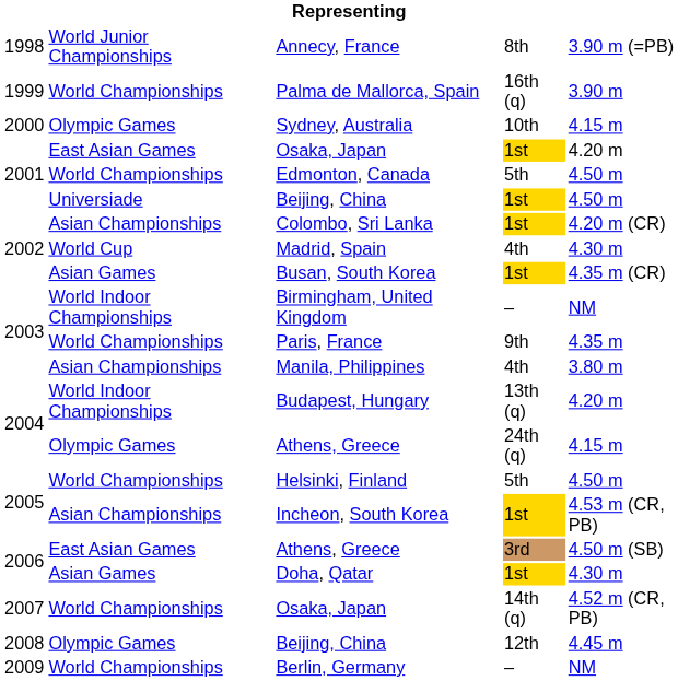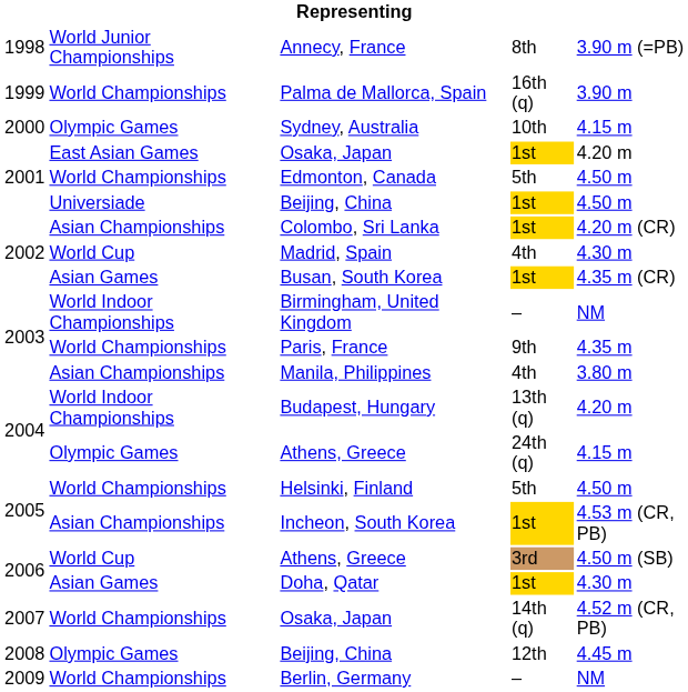 <table>
 <tr>
 <th colspan="5">Representing </th>
 </tr>
 <tr>
 <td>1998</td>
 <td><a href='#'>World Junior Championships</a></td>
 <td><a href='#'>Annecy</a>, <a href='#'>France</a></td>
 <td>8th</td>
 <td><a href='#'>3.90 m</a> (=PB)</td>
 </tr>
 <tr>
 <td>1999</td>
 <td><a href='#'>World Championships</a></td>
 <td><a href='#'>Palma de Mallorca, Spain</a></td>
 <td>16th (q)</td>
 <td><a href='#'>3.90 m</a></td>
 </tr>
 <tr>
 <td>2000</td>
 <td><a href='#'>Olympic Games</a></td>
 <td><a href='#'>Sydney</a>, <a href='#'>Australia</a></td>
 <td>10th</td>
 <td><a href='#'>4.15 m</a></td>
 </tr>
 <tr>
 <td rowspan=3>2001</td>
 <td><a href='#'>East Asian Games</a></td>
 <td><a href='#'>Osaka, Japan</a></td>
 <td bgcolor="gold">1st</td>
 <td>4.20 m</td>
 </tr>
 <tr>
 <td><a href='#'>World Championships</a></td>
 <td><a href='#'>Edmonton</a>, <a href='#'>Canada</a></td>
 <td>5th</td>
 <td><a href='#'>4.50 m</a></td>
 </tr>
 <tr>
 <td><a href='#'>Universiade</a></td>
 <td><a href='#'>Beijing</a>, <a href='#'>China</a></td>
 <td bgcolor="gold">1st</td>
 <td><a href='#'>4.50 m</a></td>
 </tr>
 <tr>
 <td rowspan=3>2002</td>
 <td><a href='#'>Asian Championships</a></td>
 <td><a href='#'>Colombo</a>, <a href='#'>Sri Lanka</a></td>
 <td bgcolor="gold">1st</td>
 <td><a href='#'>4.20 m</a> (CR)</td>
 </tr>
 <tr>
 <td><a href='#'>World Cup</a></td>
 <td><a href='#'>Madrid</a>, <a href='#'>Spain</a></td>
 <td>4th</td>
 <td><a href='#'>4.30 m</a></td>
 </tr>
 <tr>
 <td><a href='#'>Asian Games</a></td>
 <td><a href='#'>Busan</a>, <a href='#'>South Korea</a></td>
 <td bgcolor="gold">1st</td>
 <td><a href='#'>4.35 m</a> (CR)</td>
 </tr>
 <tr>
 <td rowspan=3>2003</td>
 <td><a href='#'>World Indoor Championships</a></td>
 <td><a href='#'>Birmingham, United Kingdom</a></td>
 <td>–</td>
 <td><a href='#'>NM</a></td>
 </tr>
 <tr>
 <td><a href='#'>World Championships</a></td>
 <td><a href='#'>Paris</a>, <a href='#'>France</a></td>
 <td>9th</td>
 <td><a href='#'>4.35 m</a></td>
 </tr>
 <tr>
 <td><a href='#'>Asian Championships</a></td>
 <td><a href='#'>Manila, Philippines</a></td>
 <td>4th</td>
 <td><a href='#'>3.80 m</a></td>
 </tr>
 <tr>
 <td rowspan=2>2004</td>
 <td><a href='#'>World Indoor Championships</a></td>
 <td><a href='#'>Budapest, Hungary</a></td>
 <td>13th (q)</td>
 <td><a href='#'>4.20 m</a></td>
 </tr>
 <tr>
 <td><a href='#'>Olympic Games</a></td>
 <td><a href='#'>Athens, Greece</a></td>
 <td>24th (q)</td>
 <td><a href='#'>4.15 m</a></td>
 </tr>
 <tr>
 <td rowspan=2>2005</td>
 <td><a href='#'>World Championships</a></td>
 <td><a href='#'>Helsinki</a>, <a href='#'>Finland</a></td>
 <td>5th</td>
 <td><a href='#'>4.50 m</a></td>
 </tr>
 <tr>
 <td><a href='#'>Asian Championships</a></td>
 <td><a href='#'>Incheon</a>, <a href='#'>South Korea</a></td>
 <td bgcolor="gold">1st</td>
 <td><a href='#'>4.53 m</a> (CR, PB)</td>
 </tr>
 <tr>
 <td rowspan=2>2006</td>
-<td><a href='#'>East Asian Games</a></td>
+<td><a href='#'>World Cup</a></td>
 <td><a href='#'>Athens</a>, <a href='#'>Greece</a></td>
 <td bgcolor="cc9966">3rd</td>
 <td><a href='#'>4.50 m</a> (SB)</td>
 </tr>
 <tr>
 <td><a href='#'>Asian Games</a></td>
 <td><a href='#'>Doha</a>, <a href='#'>Qatar</a></td>
 <td bgcolor="gold">1st</td>
 <td><a href='#'>4.30 m</a></td>
 </tr>
 <tr>
 <td>2007</td>
 <td><a href='#'>World Championships</a></td>
 <td><a href='#'>Osaka, Japan</a></td>
 <td>14th (q)</td>
 <td><a href='#'>4.52 m</a> (CR, PB)</td>
 </tr>
 <tr>
 <td>2008</td>
 <td><a href='#'>Olympic Games</a></td>
 <td><a href='#'>Beijing, China</a></td>
 <td>12th</td>
 <td><a href='#'>4.45 m</a></td>
 </tr>
 <tr>
 <td>2009</td>
 <td><a href='#'>World Championships</a></td>
 <td><a href='#'>Berlin, Germany</a></td>
 <td>–</td>
 <td><a href='#'>NM</a></td>
 </tr>
 </table>
